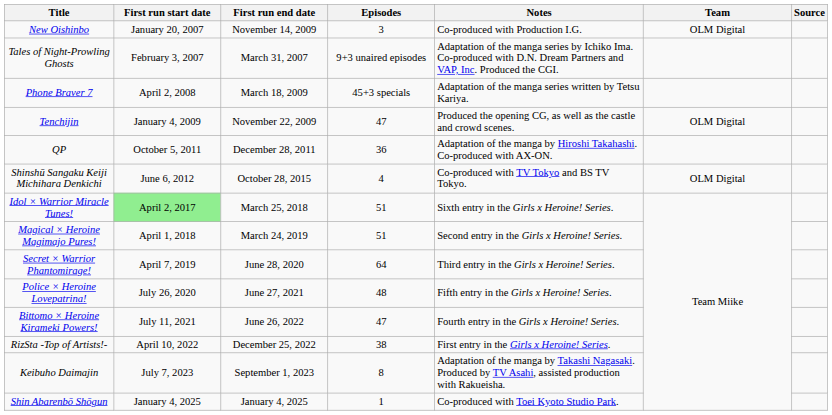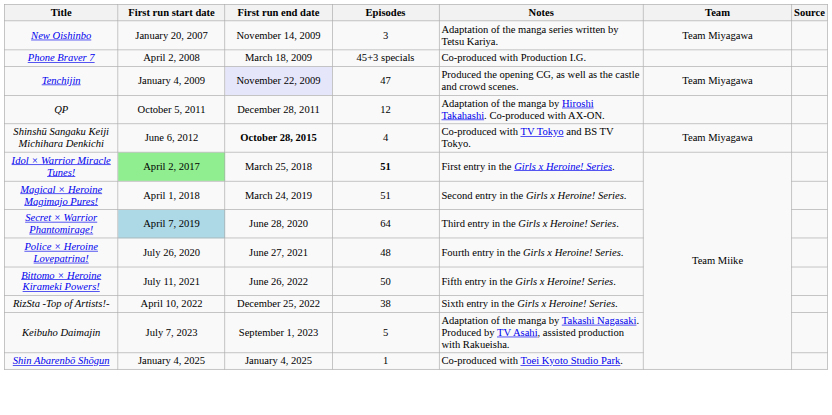 <table class="wikitable sortable" style="text-align:center; margin=auto; ">
 <tr>
 <th scope="col">Title</th>
 <th ! style="width: 13%;">First run start date</th>
 <th ! style="width: 13%;">First run end date</th>
 <th ! style="width: 13%;">Episodes</th>
 <th scope="col" class="unsortable">Notes</th>
 <th ! style="width: 18%;">Team</th>
 <th>Source</th>
 </tr>
 <tr>
 <td><em><a href='#'>New Oishinbo</a></em></td>
 <td>January 20, 2007</td>
 <td>November 14, 2009</td>
 <td>3</td>
-<td style="text-align:left;">Co-produced with Production I.G.</td>
-<td>OLM Digital</td>
-<td></td>
-</tr>
-<tr>
-<td><em>Tales of Night-Prowling Ghosts</em></td>
-<td>February 3, 2007</td>
-<td>March 31, 2007</td>
-<td>9+3 unaired episodes</td>
-<td style="text-align:left;">Adaptation of the manga series by Ichiko Ima. Co-produced with D.N. Dream Partners and <a href='#'>VAP, Inc</a>. Produced the CGI.</td>
-<td></td>
+<td style="text-align:left;">Adaptation of the manga series written by Tetsu Kariya.</td>
+<td>Team Miyagawa</td>
 <td></td>
 </tr>
 <tr>
 <td><em><a href='#'>Phone Braver 7</a></em></td>
 <td>April 2, 2008</td>
 <td>March 18, 2009</td>
 <td>45+3 specials</td>
-<td style="text-align:left;">Adaptation of the manga series written by Tetsu Kariya.</td>
+<td style="text-align:left;">Co-produced with Production I.G.</td>
 <td></td>
 <td></td>
 </tr>
 <tr>
 <td><em><a href='#'>Tenchijin</a></em></td>
 <td>January 4, 2009</td>
-<td>November 22, 2009</td>
+<td style="background: lavender;">November 22, 2009</td>
 <td>47</td>
 <td style="text-align:left;">Produced the opening CG, as well as the castle and crowd scenes.</td>
-<td>OLM Digital</td>
+<td>Team Miyagawa</td>
 <td></td>
 </tr>
 <tr>
 <td><em>QP</em></td>
 <td>October 5, 2011</td>
 <td>December 28, 2011</td>
-<td>36</td>
+<td>12</td>
 <td style="text-align:left;">Adaptation of the manga by <a href='#'>Hiroshi Takahashi</a>. Co-produced with AX-ON.</td>
 <td></td>
 <td></td>
 </tr>
 <tr>
 <td><em>Shinshū Sangaku Keiji Michihara Denkichi</em></td>
 <td>June 6, 2012</td>
-<td>October 28, 2015</td>
+<td><strong>October 28, 2015</strong></td>
 <td>4</td>
 <td style="text-align:left;">Co-produced with <a href='#'>TV Tokyo</a> and BS TV Tokyo.</td>
-<td>OLM Digital</td>
+<td>Team Miyagawa</td>
 <td></td>
 </tr>
 <tr>
 <td><em><a href='#'>Idol × Warrior Miracle Tunes!</a></em></td>
 <td style="background: lightgreen;">April 2, 2017</td>
 <td>March 25, 2018</td>
-<td>51</td>
-<td style="text-align:left;">Sixth entry in the <em>Girls x Heroine! Series</em>.</td>
+<td><strong>51</strong></td>
+<td style="text-align:left;">First entry in the <em><a href='#'>Girls x Heroine! Series</a></em>.</td>
 <td rowspan="8">Team Miike</td>
 <td></td>
 </tr>
 <tr>
 <td><em><a href='#'>Magical × Heroine Magimajo Pures!</a></em></td>
 <td>April 1, 2018</td>
 <td>March 24, 2019</td>
 <td>51</td>
 <td style="text-align:left;">Second entry in the <em>Girls x Heroine! Series</em>.</td>
 <td></td>
 </tr>
 <tr>
 <td><em><a href='#'>Secret × Warrior Phantomirage!</a></em></td>
-<td>April 7, 2019</td>
+<td style="background: lightblue;">April 7, 2019</td>
 <td>June 28, 2020</td>
 <td>64</td>
 <td style="text-align:left;">Third entry in the <em>Girls x Heroine! Series</em>.</td>
 <td></td>
 </tr>
 <tr>
 <td><em><a href='#'>Police × Heroine Lovepatrina!</a></em></td>
 <td>July 26, 2020</td>
 <td>June 27, 2021</td>
 <td>48</td>
-<td style="text-align:left;">Fifth entry in the <em>Girls x Heroine! Series</em>.</td>
+<td style="text-align:left;">Fourth entry in the <em>Girls x Heroine! Series</em>.</td>
 <td></td>
 </tr>
 <tr>
 <td><em><a href='#'>Bittomo × Heroine Kirameki Powers!</a></em></td>
 <td>July 11, 2021</td>
 <td>June 26, 2022</td>
-<td>47</td>
-<td style="text-align:left;">Fourth entry in the <em>Girls x Heroine! Series</em>.</td>
+<td>50</td>
+<td style="text-align:left;">Fifth entry in the <em>Girls x Heroine! Series</em>.</td>
 <td></td>
 </tr>
 <tr>
 <td><em>RizSta -Top of Artists!-</em></td>
 <td>April 10, 2022</td>
 <td>December 25, 2022</td>
 <td>38</td>
-<td style="text-align:left;">First entry in the <em><a href='#'>Girls x Heroine! Series</a></em>.</td>
+<td style="text-align:left;">Sixth entry in the <em>Girls x Heroine! Series</em>.</td>
 <td></td>
 </tr>
 <tr>
 <td><em>Keibuho Daimajin</em></td>
 <td>July 7, 2023</td>
 <td>September 1, 2023</td>
-<td>8</td>
+<td>5</td>
 <td style="text-align:left;">Adaptation of the manga by <a href='#'>Takashi Nagasaki</a>. Produced by <a href='#'>TV Asahi</a>, assisted production with Rakueisha.</td>
 <td></td>
 </tr>
 <tr>
 <td><em><a href='#'>Shin Abarenbō Shōgun</a></em></td>
 <td>January 4, 2025</td>
 <td>January 4, 2025</td>
 <td>1</td>
 <td style="text-align:left;">Co-produced with <a href='#'>Toei Kyoto Studio Park</a>.</td>
 <td></td>
 </tr>
 </table>
